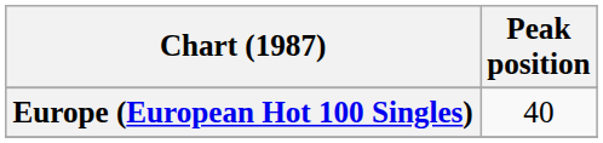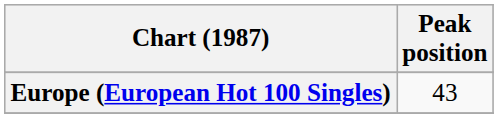 <table class="wikitable sortable plainrowheaders" style="text-align:center">
 <tr>
 <th>Chart (1987)</th>
 <th>Peak<br>position</th>
 </tr>
 <tr>
 </tr>
 <tr>
 <th scope="row">Europe (<a href='#'>European Hot 100 Singles</a>)</th>
-<td>40</td>
+<td>43</td>
 </tr>
 <tr>
 </tr>
 <tr>
 </tr>
 <tr>
 </tr>
 <tr>
 </tr>
 <tr>
 </tr>
 <tr>
 </tr>
 <tr>
 </tr>
 </table>
